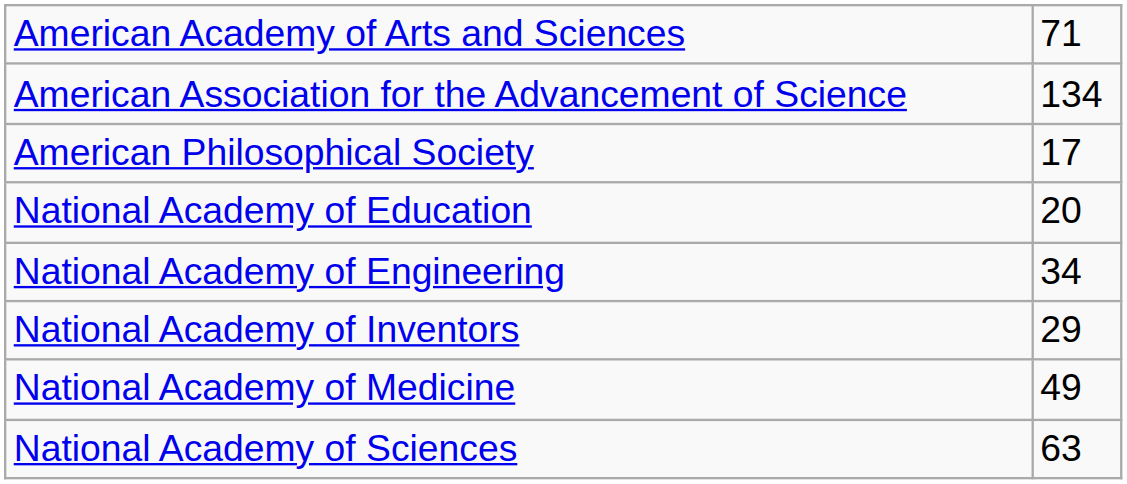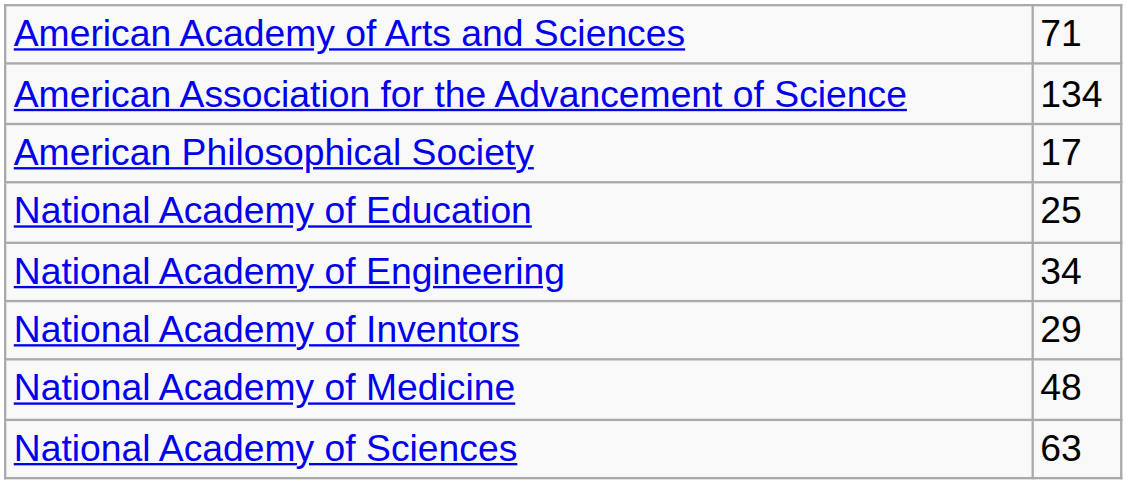 <table class="wikitable floatright" style="width: 30em;">
 <tr>
 <td scope="row"><a href='#'>American Academy of Arts and Sciences</a></td>
 <td>71</td>
 </tr>
 <tr>
 <td scope="row"><a href='#'>American Association for the Advancement of Science</a></td>
 <td>134</td>
 </tr>
 <tr>
 <td scope="row"><a href='#'>American Philosophical Society</a></td>
 <td>17</td>
 </tr>
 <tr>
 <td scope="row"><a href='#'>National Academy of Education</a></td>
-<td>20</td>
+<td>25</td>
 </tr>
 <tr>
 <td scope="row"><a href='#'>National Academy of Engineering</a></td>
 <td>34</td>
 </tr>
 <tr>
 <td scope="row"><a href='#'>National Academy of Inventors</a></td>
 <td>29</td>
 </tr>
 <tr>
 <td scope="row"><a href='#'>National Academy of Medicine</a></td>
-<td>49</td>
+<td>48</td>
 </tr>
 <tr>
 <td scope="row"><a href='#'>National Academy of Sciences</a></td>
 <td>63</td>
 </tr>
 </table>
